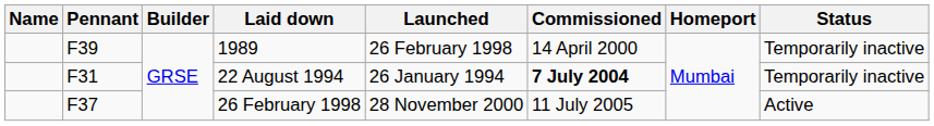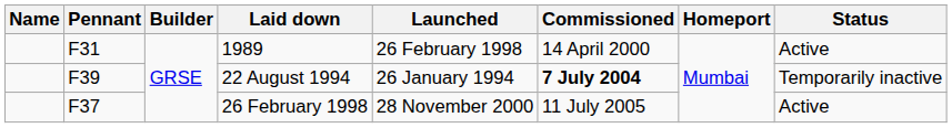 <table class="wikitable">
 <tr>
 <th>Name</th>
 <th>Pennant</th>
 <th>Builder</th>
 <th>Laid down</th>
 <th>Launched</th>
 <th>Commissioned</th>
 <th>Homeport</th>
 <th>Status</th>
 </tr>
 <tr>
 <td></td>
-<td>F39</td>
+<td>F31</td>
 <td rowspan=3><a href='#'>GRSE</a></td>
 <td>1989</td>
 <td>26 February 1998</td>
 <td>14 April 2000</td>
 <td rowspan="3"><a href='#'>Mumbai</a></td>
-<td>Temporarily inactive</td>
+<td>Active</td>
 </tr>
 <tr>
 <td></td>
-<td>F31</td>
+<td>F39</td>
 <td>22 August 1994</td>
 <td>26 January 1994</td>
 <td><strong>7 July 2004</strong></td>
 <td>Temporarily inactive</td>
 </tr>
 <tr>
 <td></td>
 <td>F37</td>
 <td>26 February 1998</td>
 <td>28 November 2000</td>
 <td>11 July 2005</td>
 <td>Active</td>
 </tr>
 </table>
